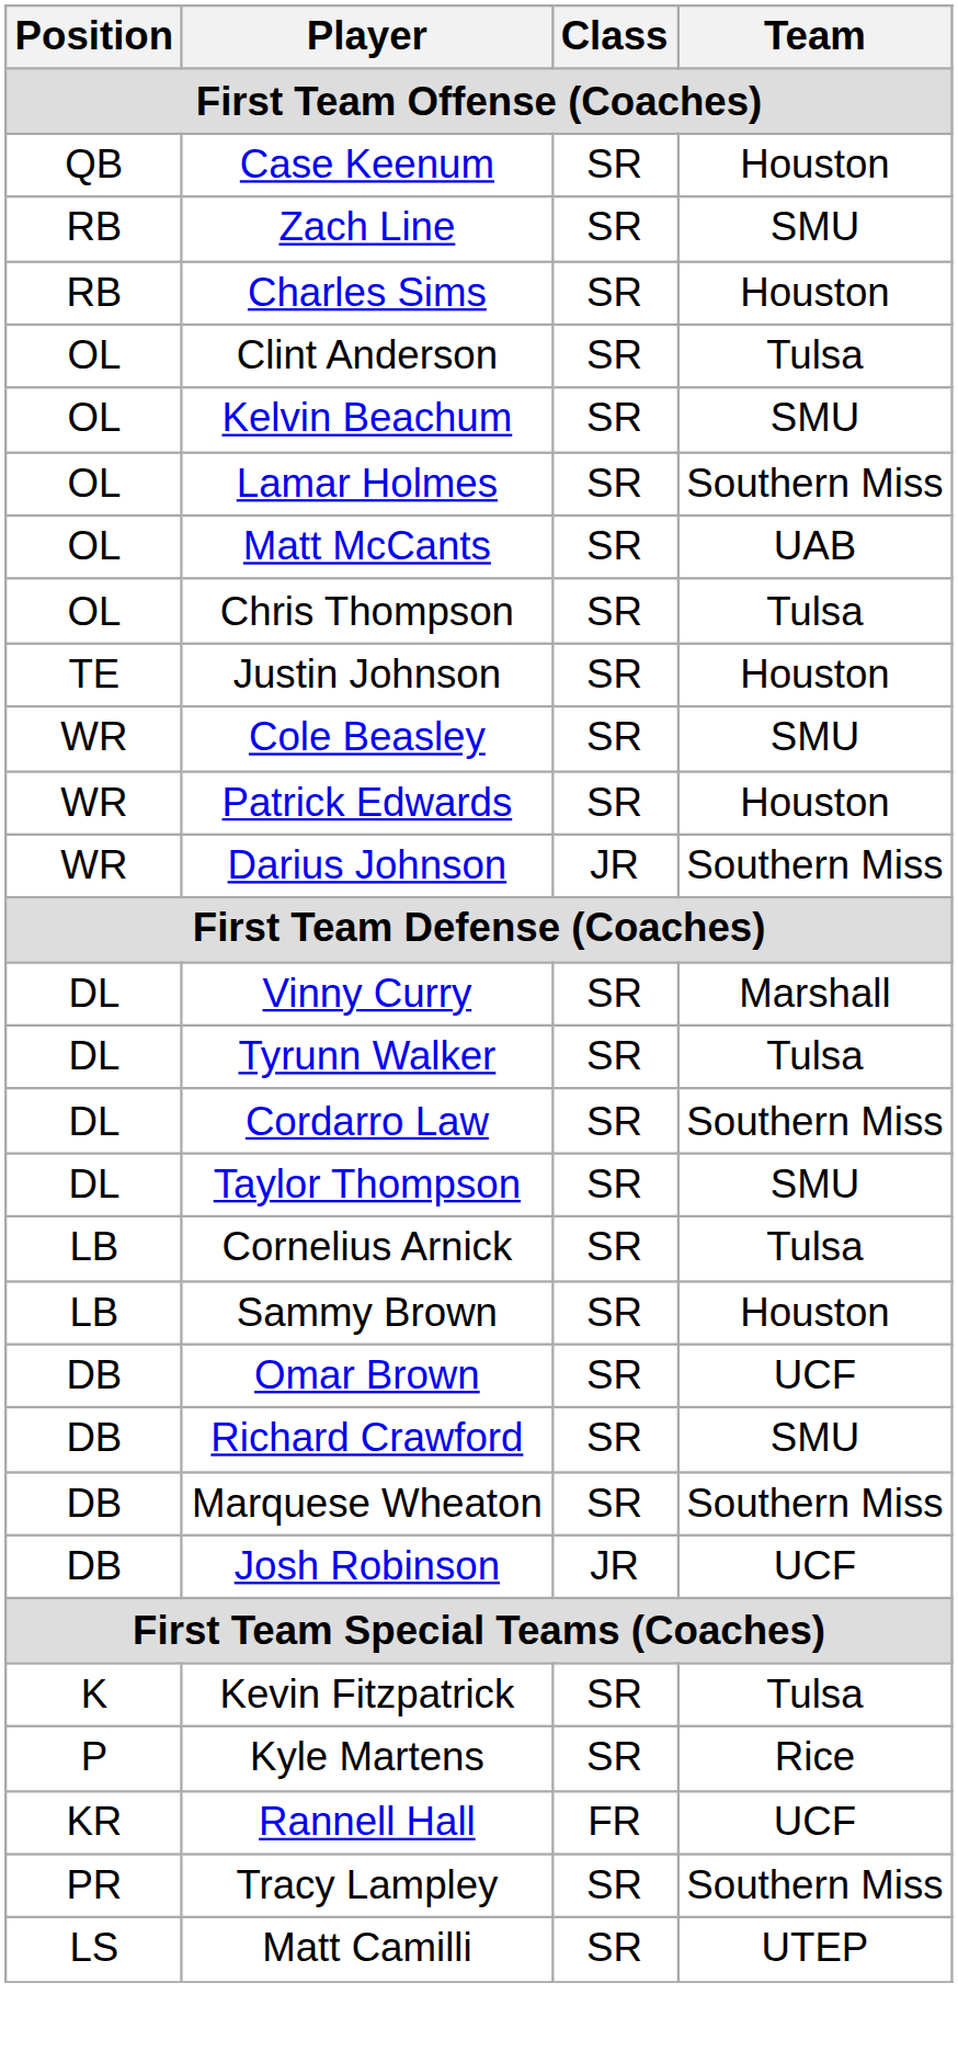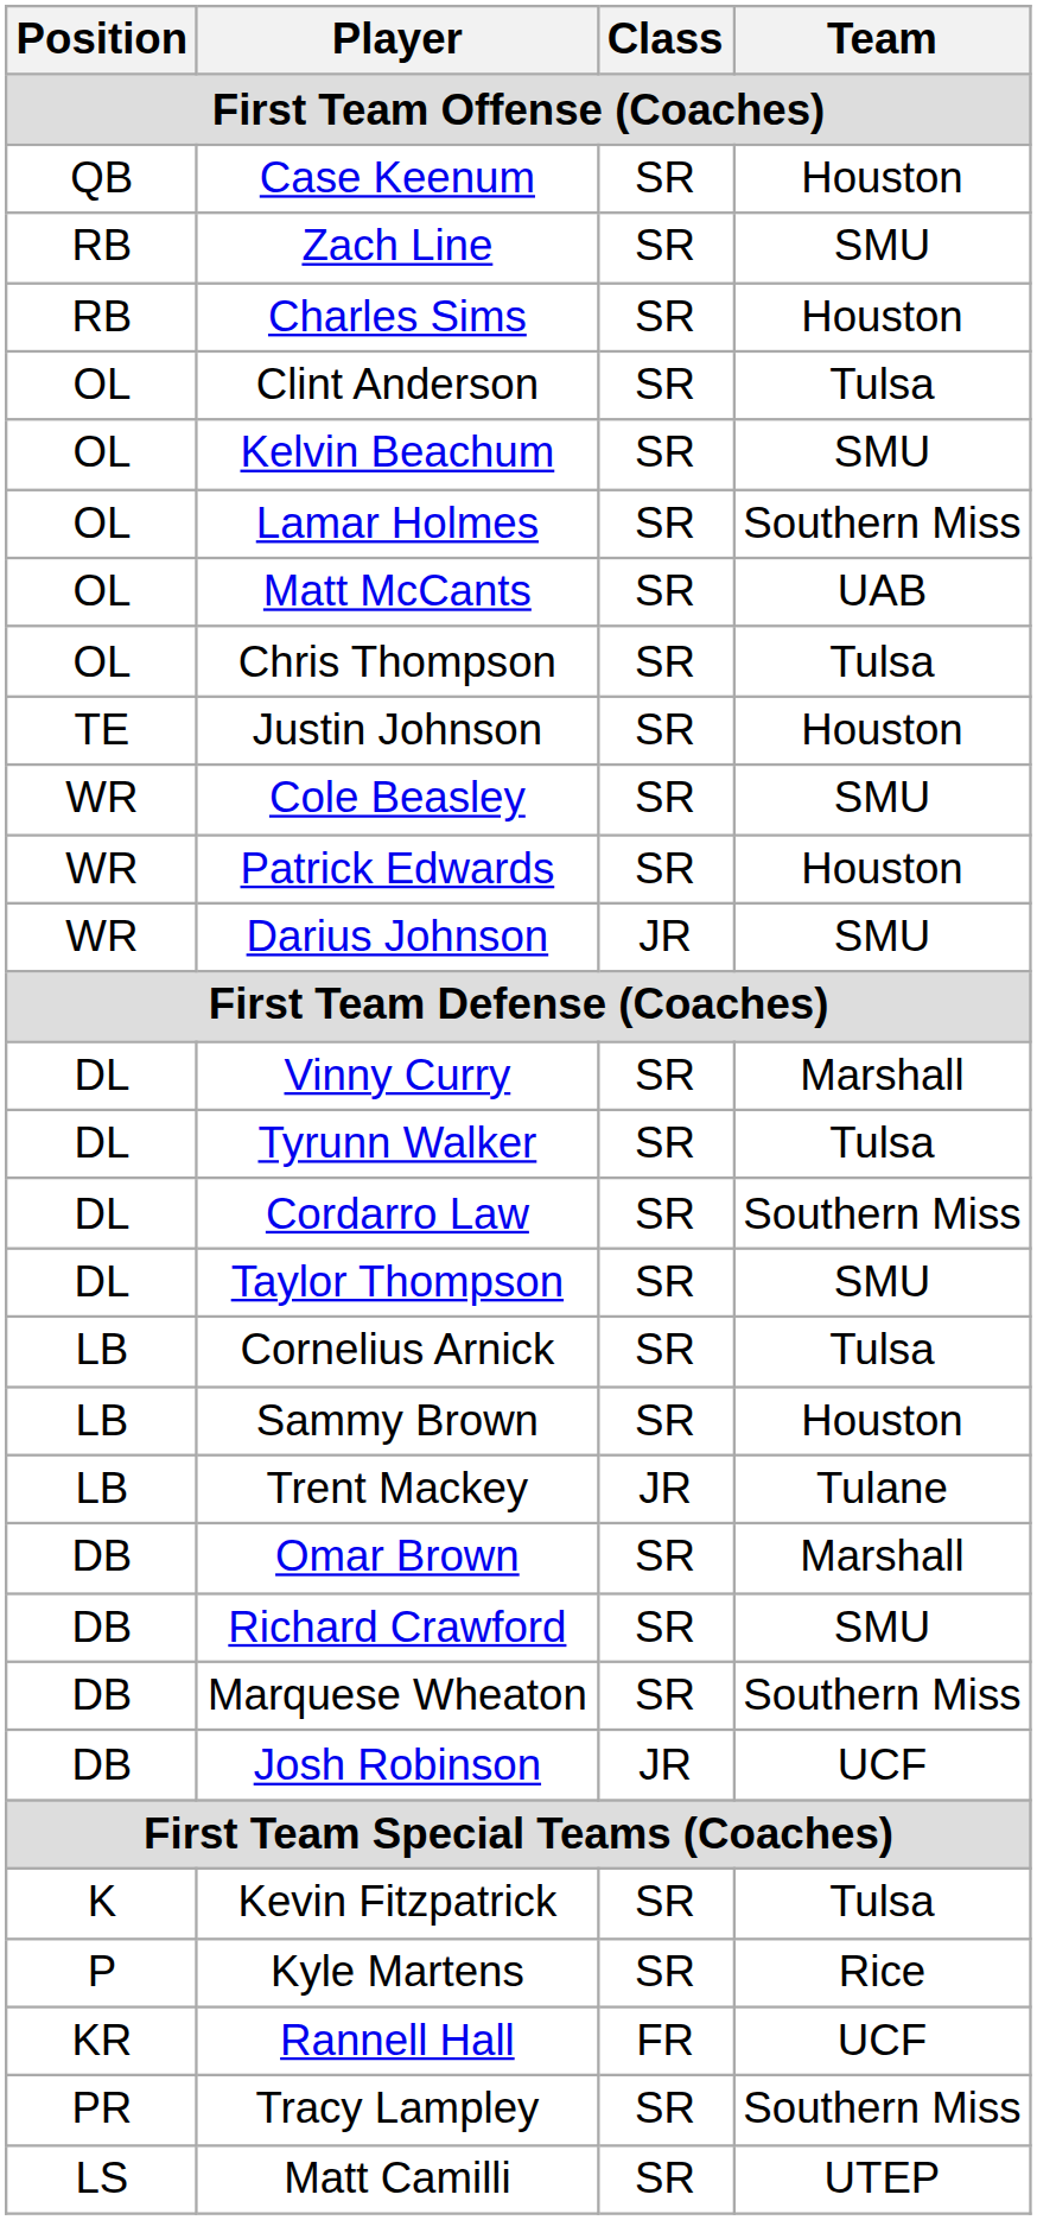 <table class="wikitable sortable">
 <tr>
 <th>Position</th>
 <th>Player</th>
 <th>Class</th>
 <th>Team</th>
 </tr>
 <tr>
 <td colspan="4" style="text-align:center; background:#ddd;"><strong>First Team Offense (Coaches)</strong></td>
 </tr>
 <tr style="text-align:center;">
 <td style="background:white">QB</td>
 <td style="background:white"><a href='#'>Case Keenum</a></td>
 <td style="background:white">SR</td>
 <td style="background:white">Houston</td>
 </tr>
 <tr style="text-align:center;">
 <td style="background:white">RB</td>
 <td style="background:white"><a href='#'>Zach Line</a></td>
 <td style="background:white">SR</td>
 <td style="background:white">SMU</td>
 </tr>
 <tr style="text-align:center;">
 <td style="background:white">RB</td>
 <td style="background:white"><a href='#'>Charles Sims</a></td>
 <td style="background:white">SR</td>
 <td style="background:white">Houston</td>
 </tr>
 <tr style="text-align:center;">
 <td style="background:white">OL</td>
 <td style="background:white">Clint Anderson</td>
 <td style="background:white">SR</td>
 <td style="background:white">Tulsa</td>
 </tr>
 <tr style="text-align:center;">
 <td style="background:white">OL</td>
 <td style="background:white"><a href='#'>Kelvin Beachum</a></td>
 <td style="background:white">SR</td>
 <td style="background:white">SMU</td>
 </tr>
 <tr style="text-align:center;">
 <td style="background:white">OL</td>
 <td style="background:white"><a href='#'>Lamar Holmes</a></td>
 <td style="background:white">SR</td>
 <td style="background:white">Southern Miss</td>
 </tr>
 <tr style="text-align:center;">
 <td style="background:white">OL</td>
 <td style="background:white"><a href='#'>Matt McCants</a></td>
 <td style="background:white">SR</td>
 <td style="background:white">UAB</td>
 </tr>
 <tr style="text-align:center;">
 <td style="background:white">OL</td>
 <td style="background:white">Chris Thompson</td>
 <td style="background:white">SR</td>
 <td style="background:white">Tulsa</td>
 </tr>
 <tr style="text-align:center;">
 <td style="background:white">TE</td>
 <td style="background:white">Justin Johnson</td>
 <td style="background:white">SR</td>
 <td style="background:white">Houston</td>
 </tr>
 <tr style="text-align:center;">
 <td style="background:white">WR</td>
 <td style="background:white"><a href='#'>Cole Beasley</a></td>
 <td style="background:white">SR</td>
 <td style="background:white">SMU</td>
 </tr>
 <tr style="text-align:center;">
 <td style="background:white">WR</td>
 <td style="background:white"><a href='#'>Patrick Edwards</a></td>
 <td style="background:white">SR</td>
 <td style="background:white">Houston</td>
 </tr>
 <tr style="text-align:center;">
 <td style="background:white">WR</td>
 <td style="background:white"><a href='#'>Darius Johnson</a></td>
 <td style="background:white">JR</td>
-<td style="background:white">Southern Miss</td>
+<td style="background:white">SMU</td>
 </tr>
 <tr>
 <td colspan="4" style="text-align:center; background:#ddd;"><strong>First Team Defense (Coaches)</strong></td>
 </tr>
 <tr style="text-align:center;">
 <td style="background:white">DL</td>
 <td style="background:white"><a href='#'>Vinny Curry</a></td>
 <td style="background:white">SR</td>
 <td style="background:white">Marshall</td>
 </tr>
 <tr style="text-align:center;">
 <td style="background:white">DL</td>
 <td style="background:white"><a href='#'>Tyrunn Walker</a></td>
 <td style="background:white">SR</td>
 <td style="background:white">Tulsa</td>
 </tr>
 <tr style="text-align:center;">
 <td style="background:white">DL</td>
 <td style="background:white"><a href='#'>Cordarro Law</a></td>
 <td style="background:white">SR</td>
 <td style="background:white">Southern Miss</td>
 </tr>
 <tr style="text-align:center;">
 <td style="background:white">DL</td>
 <td style="background:white"><a href='#'>Taylor Thompson</a></td>
 <td style="background:white">SR</td>
 <td style="background:white">SMU</td>
 </tr>
 <tr style="text-align:center;">
 <td style="background:white">LB</td>
 <td style="background:white">Cornelius Arnick</td>
 <td style="background:white">SR</td>
 <td style="background:white">Tulsa</td>
 </tr>
 <tr style="text-align:center;">
 <td style="background:white">LB</td>
 <td style="background:white">Sammy Brown</td>
 <td style="background:white">SR</td>
 <td style="background:white">Houston</td>
 </tr>
 <tr style="text-align:center;">
+<td style="background:white">LB</td>
+<td style="background:white">Trent Mackey</td>
+<td style="background:white">JR</td>
+<td style="background:white">Tulane</td>
+</tr>
+<tr style="text-align:center;">
 <td style="background:white">DB</td>
 <td style="background:white"><a href='#'>Omar Brown</a></td>
 <td style="background:white">SR</td>
-<td style="background:white">UCF</td>
+<td style="background:white">Marshall</td>
 </tr>
 <tr style="text-align:center;">
 <td style="background:white">DB</td>
 <td style="background:white"><a href='#'>Richard Crawford</a></td>
 <td style="background:white">SR</td>
 <td style="background:white">SMU</td>
 </tr>
 <tr style="text-align:center;">
 <td style="background:white">DB</td>
 <td style="background:white">Marquese Wheaton</td>
 <td style="background:white">SR</td>
 <td style="background:white">Southern Miss</td>
 </tr>
 <tr style="text-align:center;">
 <td style="background:white">DB</td>
 <td style="background:white"><a href='#'>Josh Robinson</a></td>
 <td style="background:white">JR</td>
 <td style="background:white">UCF</td>
 </tr>
 <tr>
 <td colspan="4" style="text-align:center; background:#ddd;"><strong>First Team Special Teams (Coaches)</strong></td>
 </tr>
 <tr style="text-align:center;">
 <td style="background:white">K</td>
 <td style="background:white">Kevin Fitzpatrick</td>
 <td style="background:white">SR</td>
 <td style="background:white">Tulsa</td>
 </tr>
 <tr style="text-align:center;">
 <td style="background:white">P</td>
 <td style="background:white">Kyle Martens</td>
 <td style="background:white">SR</td>
 <td style="background:white">Rice</td>
 </tr>
 <tr style="text-align:center;">
 <td style="background:white">KR</td>
 <td style="background:white"><a href='#'>Rannell Hall</a></td>
 <td style="background:white">FR</td>
 <td style="background:white">UCF</td>
 </tr>
 <tr style="text-align:center;">
 <td style="background:white">PR</td>
 <td style="background:white">Tracy Lampley</td>
 <td style="background:white">SR</td>
 <td style="background:white">Southern Miss</td>
 </tr>
 <tr style="text-align:center;">
 <td style="background:white">LS</td>
 <td style="background:white">Matt Camilli</td>
 <td style="background:white">SR</td>
 <td style="background:white">UTEP</td>
 </tr>
 </table>
